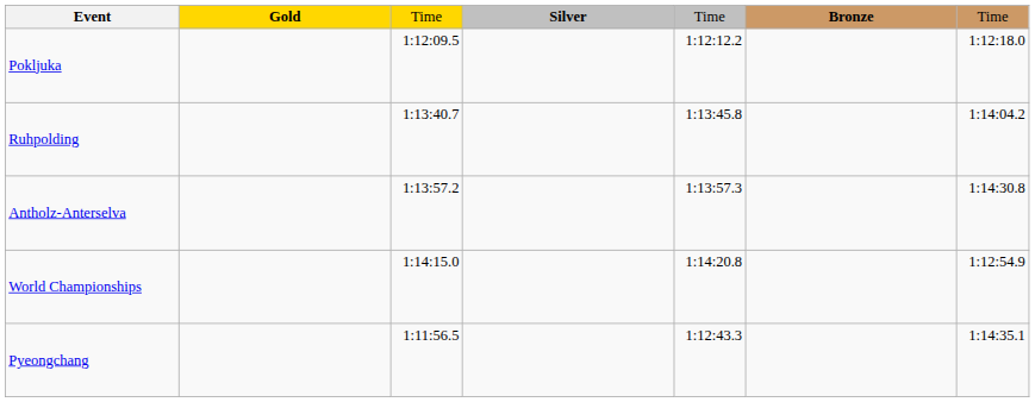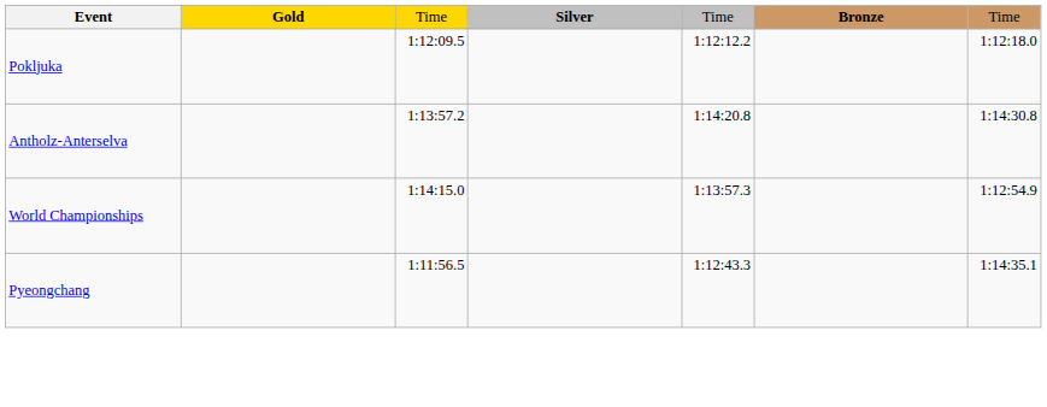 <table class="wikitable">
 <tr>
 <th width="180">Event</th>
 <th width="220" style="background:gold">Gold</th>
 <th width="70" style="background:gold;font-weight:normal">Time</th>
 <th width="220" style="background:silver">Silver</th>
 <th width="70" style="background:silver;font-weight:normal">Time</th>
 <th width="220" style="background:#CC9966">Bronze</th>
 <th width="70" style="background:#CC9966;font-weight:normal">Time</th>
 </tr>
 <tr>
 <td><a href='#'>Pokljuka</a><br></td>
 <td></td>
 <td align="right">1:12:09.5 <br>  <br>  <br>  <br> </td>
 <td></td>
 <td align="right">1:12:12.2 <br>  <br>  <br>  <br> </td>
 <td></td>
 <td align="right">1:12:18.0 <br>  <br>  <br>  <br> </td>
 </tr>
 <tr>
-<td><a href='#'>Ruhpolding</a><br></td>
-<td></td>
-<td align="right">1:13:40.7 <br>  <br>  <br>  <br> </td>
-<td></td>
-<td align="right">1:13:45.8 <br>  <br>  <br>  <br> </td>
-<td></td>
-<td align="right">1:14:04.2 <br>  <br>  <br>  <br> </td>
-</tr>
-<tr>
 <td><a href='#'>Antholz-Anterselva</a><br></td>
 <td></td>
 <td align="right">1:13:57.2 <br>  <br>  <br>  <br> </td>
 <td></td>
-<td align="right">1:13:57.3 <br>  <br>  <br>  <br> </td>
+<td align="right">1:14:20.8 <br>  <br>  <br>  <br> </td>
 <td></td>
 <td align="right">1:14:30.8 <br>  <br>  <br>  <br> </td>
 </tr>
 <tr>
 <td><a href='#'>World Championships</a><br></td>
 <td></td>
 <td align="right">1:14:15.0 <br>  <br>  <br>  <br> </td>
 <td></td>
-<td align="right">1:14:20.8 <br>  <br>  <br>  <br> </td>
+<td align="right">1:13:57.3 <br>  <br>  <br>  <br> </td>
 <td></td>
 <td align="right">1:12:54.9 <br>  <br>  <br>  <br> </td>
 </tr>
 <tr>
 <td><a href='#'>Pyeongchang</a><br></td>
 <td></td>
 <td align="right">1:11:56.5 <br>  <br>  <br>  <br> </td>
 <td></td>
 <td align="right">1:12:43.3 <br>  <br>  <br>  <br> </td>
 <td></td>
 <td align="right">1:14:35.1 <br>  <br>  <br>  <br> </td>
 </tr>
 </table>
